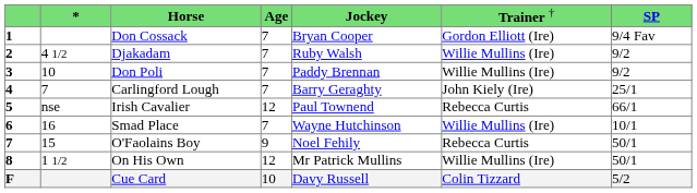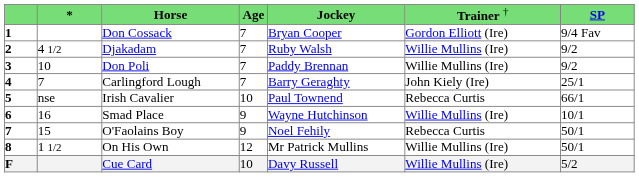 <table border="1" cellpadding="0" style="border-collapse: collapse; font-size:90%">
 <tr bgcolor="#77dd77" align="center">
 <td width="35px"></td>
 <td width="70px"><strong>*</strong></td>
 <td width="150px"><strong>Horse</strong></td>
 <td width="30px"><strong>Age</strong></td>
 <td width="150px"><strong>Jockey</strong></td>
 <td width="170px"><strong>Trainer</strong> <sup>†</sup></td>
 <td width="80px"><strong><a href='#'>SP</a></strong></td>
 </tr>
 <tr>
 <td><strong>1</strong></td>
 <td></td>
 <td><a href='#'>Don Cossack</a></td>
 <td>7</td>
 <td><a href='#'> Bryan Cooper</a></td>
 <td><a href='#'>Gordon Elliott</a> (Ire)</td>
 <td>9/4 Fav</td>
 </tr>
 <tr>
 <td><strong>2</strong></td>
 <td>4 <small>1/2</small></td>
 <td><a href='#'>Djakadam</a></td>
 <td>7</td>
 <td><a href='#'>Ruby Walsh</a></td>
 <td><a href='#'>Willie Mullins</a> (Ire)</td>
 <td>9/2</td>
 </tr>
 <tr>
 <td><strong>3</strong></td>
 <td>10</td>
 <td><a href='#'>Don Poli</a></td>
 <td>7</td>
 <td><a href='#'>Paddy Brennan</a></td>
 <td>Willie Mullins (Ire)</td>
 <td>9/2</td>
 </tr>
 <tr>
 <td><strong>4</strong></td>
 <td>7</td>
 <td>Carlingford Lough</td>
 <td>7</td>
 <td><a href='#'>Barry Geraghty</a></td>
 <td>John Kiely (Ire)</td>
 <td>25/1</td>
 </tr>
 <tr>
 <td><strong>5</strong></td>
 <td>nse</td>
 <td>Irish Cavalier</td>
-<td>12</td>
+<td>10</td>
 <td><a href='#'>Paul Townend</a></td>
 <td>Rebecca Curtis</td>
 <td>66/1</td>
 </tr>
 <tr>
 <td><strong>6</strong></td>
 <td>16</td>
 <td>Smad Place</td>
-<td>7</td>
+<td>9</td>
 <td><a href='#'>Wayne Hutchinson</a></td>
 <td><a href='#'>Willie Mullins</a> (Ire)</td>
 <td>10/1</td>
 </tr>
 <tr>
 <td><strong>7</strong></td>
 <td>15</td>
 <td>O'Faolains Boy</td>
 <td>9</td>
 <td><a href='#'>Noel Fehily</a></td>
 <td>Rebecca Curtis</td>
 <td>50/1</td>
 </tr>
 <tr>
 <td><strong>8</strong></td>
 <td>1 <small>1/2</small></td>
 <td>On His Own</td>
 <td>12</td>
 <td>Mr Patrick Mullins</td>
 <td>Willie Mullins (Ire)</td>
 <td>50/1</td>
 </tr>
 <tr bgcolor="#f3f3f3">
 <td><strong>F</strong></td>
 <td></td>
 <td><a href='#'>Cue Card</a></td>
 <td>10</td>
 <td><a href='#'>Davy Russell</a></td>
-<td><a href='#'>Colin Tizzard</a></td>
+<td><a href='#'>Willie Mullins</a> (Ire)</td>
 <td>5/2</td>
 </tr>
 </table>
